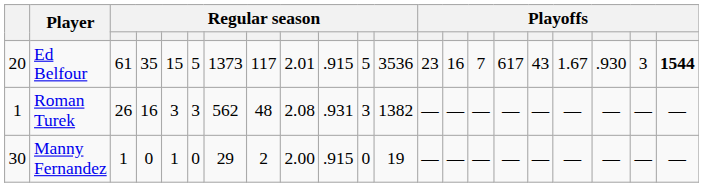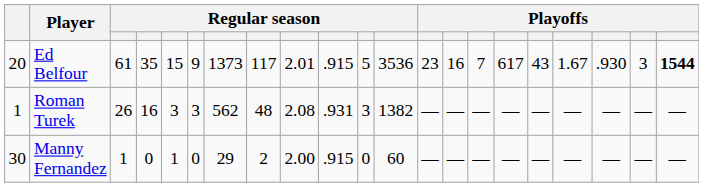 <table class="wikitable plainrowheaders" style="text-align:center;">
 <tr>
 <th scope="col" rowspan="2"></th>
 <th scope="col" rowspan="2">Player</th>
 <th scope=colgroup colspan=10>Regular season</th>
 <th scope=colgroup colspan=9>Playoffs</th>
 </tr>
 <tr>
 <th scope="col"></th>
 <th scope="col"></th>
 <th scope="col"></th>
 <th scope="col"></th>
 <th scope="col"></th>
 <th scope="col"></th>
 <th scope="col"></th>
 <th scope="col"></th>
 <th scope="col"></th>
 <th scope="col"></th>
 <th scope="col"></th>
 <th scope="col"></th>
 <th scope="col"></th>
 <th scope="col"></th>
 <th scope="col"></th>
 <th scope="col"></th>
 <th scope="col"></th>
 <th scope="col"></th>
 <th scope="col"></th>
 </tr>
 <tr>
 <td scope="row">20</td>
 <td align="left"><a href='#'>Ed Belfour</a></td>
 <td>61</td>
 <td>35</td>
 <td>15</td>
-<td>5</td>
+<td>9</td>
 <td>1373</td>
 <td>117</td>
 <td>2.01</td>
 <td>.915</td>
 <td>5</td>
 <td>3536</td>
 <td>23</td>
 <td>16</td>
 <td>7</td>
 <td>617</td>
 <td>43</td>
 <td>1.67</td>
 <td>.930</td>
 <td>3</td>
 <td><strong>1544</strong></td>
 </tr>
 <tr>
 <td scope="row">1</td>
 <td align="left"><a href='#'>Roman Turek</a></td>
 <td>26</td>
 <td>16</td>
 <td>3</td>
 <td>3</td>
 <td>562</td>
 <td>48</td>
 <td>2.08</td>
 <td>.931</td>
 <td>3</td>
 <td>1382</td>
 <td>—</td>
 <td>—</td>
 <td>—</td>
 <td>—</td>
 <td>—</td>
 <td>—</td>
 <td>—</td>
 <td>—</td>
 <td>—</td>
 </tr>
 <tr>
 <td scope="row">30</td>
 <td align="left"><a href='#'>Manny Fernandez</a></td>
 <td>1</td>
 <td>0</td>
 <td>1</td>
 <td>0</td>
 <td>29</td>
 <td>2</td>
 <td>2.00</td>
 <td>.915</td>
 <td>0</td>
-<td>19</td>
+<td>60</td>
 <td>—</td>
 <td>—</td>
 <td>—</td>
 <td>—</td>
 <td>—</td>
 <td>—</td>
 <td>—</td>
 <td>—</td>
 <td>—</td>
 </tr>
 </table>
